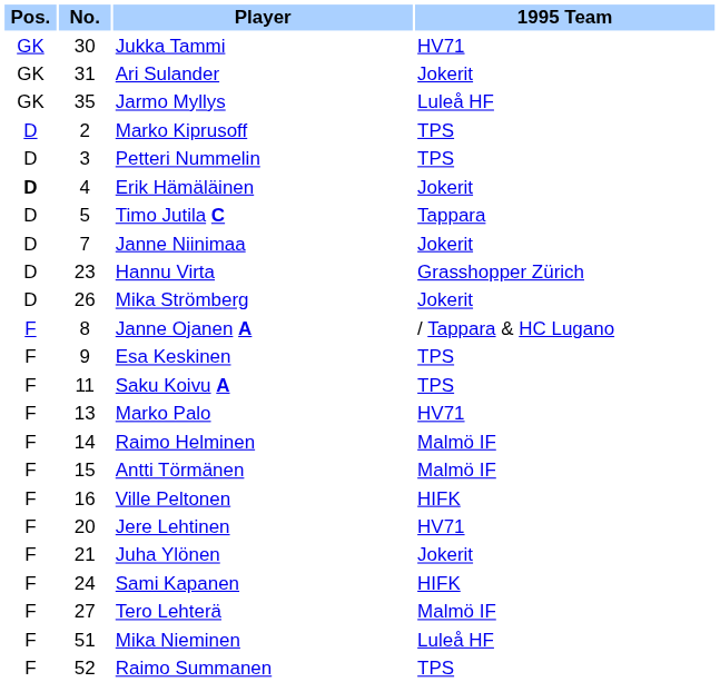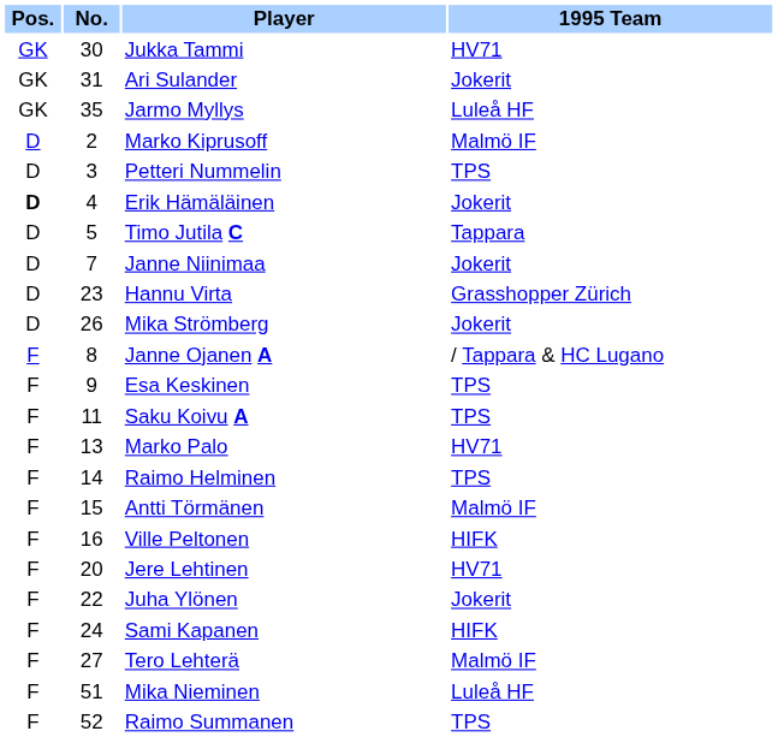 <table border="0" cellspacing="2" cellpadding="2">
 <tr bgcolor=AAD0FF>
 <th width=40>Pos.</th>
 <th width=40>No.</th>
 <th width=250>Player</th>
 <th width=250>1995 Team</th>
 </tr>
 <tr>
 <td style="text-align:center;"><a href='#'>GK</a></td>
 <td style="text-align:center;">30</td>
 <td><a href='#'>Jukka Tammi</a></td>
 <td> <a href='#'>HV71</a></td>
 </tr>
 <tr>
 <td style="text-align:center;">GK</td>
 <td style="text-align:center;">31</td>
 <td><a href='#'>Ari Sulander</a></td>
 <td> <a href='#'>Jokerit</a></td>
 </tr>
 <tr>
 <td style="text-align:center;">GK</td>
 <td style="text-align:center;">35</td>
 <td><a href='#'>Jarmo Myllys</a></td>
 <td> <a href='#'>Luleå HF</a></td>
 </tr>
 <tr>
 <td style="text-align:center;"><a href='#'>D</a></td>
 <td style="text-align:center;">2</td>
 <td><a href='#'>Marko Kiprusoff</a></td>
-<td> <a href='#'>TPS</a></td>
+<td> <a href='#'>Malmö IF</a></td>
 </tr>
 <tr>
 <td style="text-align:center;">D</td>
 <td style="text-align:center;">3</td>
 <td><a href='#'>Petteri Nummelin</a></td>
 <td> <a href='#'>TPS</a></td>
 </tr>
 <tr>
 <td style="text-align:center;"><strong>D</strong></td>
 <td style="text-align:center;">4</td>
 <td><a href='#'>Erik Hämäläinen</a></td>
 <td> <a href='#'>Jokerit</a></td>
 </tr>
 <tr>
 <td style="text-align:center;">D</td>
 <td style="text-align:center;">5</td>
 <td><a href='#'>Timo Jutila</a> <strong><a href='#'>C</a></strong></td>
 <td> <a href='#'>Tappara</a></td>
 </tr>
 <tr>
 <td style="text-align:center;">D</td>
 <td style="text-align:center;">7</td>
 <td><a href='#'>Janne Niinimaa</a></td>
 <td> <a href='#'>Jokerit</a></td>
 </tr>
 <tr>
 <td style="text-align:center;">D</td>
 <td style="text-align:center;">23</td>
 <td><a href='#'>Hannu Virta</a></td>
 <td> <a href='#'>Grasshopper Zürich</a></td>
 </tr>
 <tr>
 <td style="text-align:center;">D</td>
 <td style="text-align:center;">26</td>
 <td><a href='#'>Mika Strömberg</a></td>
 <td> <a href='#'>Jokerit</a></td>
 </tr>
 <tr>
 <td style="text-align:center;"><a href='#'>F</a></td>
 <td style="text-align:center;">8</td>
 <td><a href='#'>Janne Ojanen</a> <strong><a href='#'>A</a></strong></td>
 <td>/ <a href='#'>Tappara</a> & <a href='#'>HC Lugano</a></td>
 </tr>
 <tr>
 <td style="text-align:center;">F</td>
 <td style="text-align:center;">9</td>
 <td><a href='#'>Esa Keskinen</a></td>
 <td> <a href='#'>TPS</a></td>
 </tr>
 <tr>
 <td style="text-align:center;">F</td>
 <td style="text-align:center;">11</td>
 <td><a href='#'>Saku Koivu</a> <strong><a href='#'>A</a></strong></td>
 <td> <a href='#'>TPS</a></td>
 </tr>
 <tr>
 <td style="text-align:center;">F</td>
 <td style="text-align:center;">13</td>
 <td><a href='#'>Marko Palo</a></td>
 <td> <a href='#'>HV71</a></td>
 </tr>
 <tr>
 <td style="text-align:center;">F</td>
 <td style="text-align:center;">14</td>
 <td><a href='#'>Raimo Helminen</a></td>
-<td> <a href='#'>Malmö IF</a></td>
+<td> <a href='#'>TPS</a></td>
 </tr>
 <tr>
 <td style="text-align:center;">F</td>
 <td style="text-align:center;">15</td>
 <td><a href='#'>Antti Törmänen</a></td>
 <td> <a href='#'>Malmö IF</a></td>
 </tr>
 <tr>
 <td style="text-align:center;">F</td>
 <td style="text-align:center;">16</td>
 <td><a href='#'>Ville Peltonen</a></td>
 <td> <a href='#'>HIFK</a></td>
 </tr>
 <tr>
 <td style="text-align:center;">F</td>
 <td style="text-align:center;">20</td>
 <td><a href='#'>Jere Lehtinen</a></td>
 <td> <a href='#'>HV71</a></td>
 </tr>
 <tr>
 <td style="text-align:center;">F</td>
-<td style="text-align:center;">21</td>
+<td style="text-align:center;">22</td>
 <td><a href='#'>Juha Ylönen</a></td>
 <td> <a href='#'>Jokerit</a></td>
 </tr>
 <tr>
 <td style="text-align:center;">F</td>
 <td style="text-align:center;">24</td>
 <td><a href='#'>Sami Kapanen</a></td>
 <td> <a href='#'>HIFK</a></td>
 </tr>
 <tr>
 <td style="text-align:center;">F</td>
 <td style="text-align:center;">27</td>
 <td><a href='#'>Tero Lehterä</a></td>
 <td> <a href='#'>Malmö IF</a></td>
 </tr>
 <tr>
 <td style="text-align:center;">F</td>
 <td style="text-align:center;">51</td>
 <td><a href='#'>Mika Nieminen</a></td>
 <td> <a href='#'>Luleå HF</a></td>
 </tr>
 <tr>
 <td style="text-align:center;">F</td>
 <td style="text-align:center;">52</td>
 <td><a href='#'>Raimo Summanen</a></td>
 <td> <a href='#'>TPS</a></td>
 </tr>
 </table>
